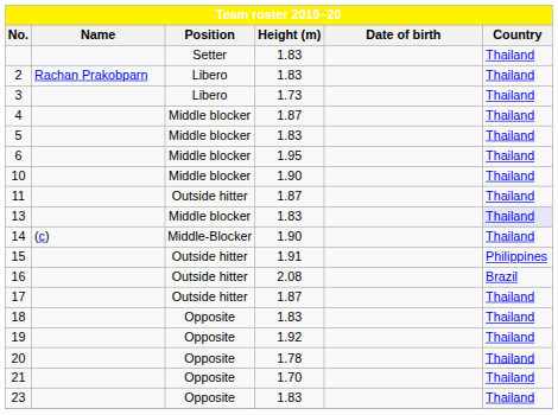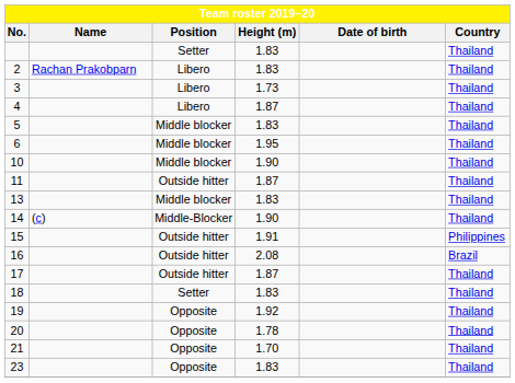 <table class="wikitable sortable" style="font-size:100%; text-align:center;">
 <tr>
 <th colspan="6" style="background:#fff200; color:#FFFFFF;">Team roster 2019–20</th>
 </tr>
 <tr>
 <th>No.</th>
 <th style="width:10em">Name</th>
 <th>Position</th>
 <th style="width:5em">Height (m)</th>
 <th style="width:12em">Date of birth</th>
 <th style="width:5em">Country</th>
 </tr>
 <tr>
 <td></td>
 <td align="left"></td>
 <td>Setter</td>
 <td>1.83</td>
 <td align="right"></td>
 <td align="left"> <a href='#'>Thailand</a></td>
 </tr>
 <tr>
 <td>2</td>
 <td align="left"><a href='#'>Rachan Prakobparn</a></td>
 <td>Libero</td>
 <td>1.83</td>
 <td align="right"></td>
 <td align="left"> <a href='#'>Thailand</a></td>
 </tr>
 <tr>
 <td>3</td>
 <td align="left"></td>
 <td>Libero</td>
 <td>1.73</td>
 <td align="right"></td>
 <td align="left"> <a href='#'>Thailand</a></td>
 </tr>
 <tr>
 <td>4</td>
 <td align="left"></td>
-<td>Middle blocker</td>
+<td>Libero</td>
 <td>1.87</td>
 <td align="right"></td>
 <td align="left"> <a href='#'>Thailand</a></td>
 </tr>
 <tr>
 <td>5</td>
 <td align="left"></td>
 <td>Middle blocker</td>
 <td>1.83</td>
 <td align="right"></td>
 <td align="left"> <a href='#'>Thailand</a></td>
 </tr>
 <tr>
 <td>6</td>
 <td align="left"></td>
 <td>Middle blocker</td>
 <td>1.95</td>
 <td align="right"></td>
 <td align="left"> <a href='#'>Thailand</a></td>
 </tr>
 <tr>
 <td>10</td>
 <td align="left"></td>
 <td>Middle blocker</td>
 <td>1.90</td>
 <td align="right"></td>
 <td align="left"> <a href='#'>Thailand</a></td>
 </tr>
 <tr>
 <td>11</td>
 <td align="left"></td>
 <td>Outside hitter</td>
 <td>1.87</td>
 <td align="right"></td>
 <td align="left"> <a href='#'>Thailand</a></td>
 </tr>
 <tr>
 <td>13</td>
 <td align="left"></td>
 <td>Middle blocker</td>
 <td>1.83</td>
 <td align="right"></td>
-<td align="left" style="background: lavender;"> <a href='#'>Thailand</a></td>
+<td align="left"> <a href='#'>Thailand</a></td>
 </tr>
 <tr>
 <td>14</td>
 <td align="left"> (<a href='#'>c</a>)</td>
 <td>Middle-Blocker</td>
 <td>1.90</td>
 <td align="right"></td>
 <td align="left"> <a href='#'>Thailand</a></td>
 </tr>
 <tr>
 <td>15</td>
 <td align="left"></td>
 <td>Outside hitter</td>
 <td>1.91</td>
 <td align="right"></td>
 <td align="left"> <a href='#'>Philippines</a></td>
 </tr>
 <tr>
 <td>16</td>
 <td align="left"></td>
 <td>Outside hitter</td>
 <td>2.08</td>
 <td align="right"></td>
 <td align="left"> <a href='#'>Brazil</a></td>
 </tr>
 <tr>
 <td>17</td>
 <td align="left"></td>
 <td>Outside hitter</td>
 <td>1.87</td>
 <td align="right"></td>
 <td align="left"> <a href='#'>Thailand</a></td>
 </tr>
 <tr>
 <td>18</td>
 <td align="left"></td>
-<td>Opposite</td>
+<td>Setter</td>
 <td>1.83</td>
 <td align="right"></td>
 <td align="left"> <a href='#'>Thailand</a></td>
 </tr>
 <tr>
 <td>19</td>
 <td align="left"></td>
 <td>Opposite</td>
 <td>1.92</td>
 <td align="right"></td>
 <td align="left"> <a href='#'>Thailand</a></td>
 </tr>
 <tr>
 <td>20</td>
 <td align="left"></td>
 <td>Opposite</td>
 <td>1.78</td>
 <td align="right"></td>
 <td align="left"> <a href='#'>Thailand</a></td>
 </tr>
 <tr>
 <td>21</td>
 <td align="left"></td>
 <td>Opposite</td>
 <td>1.70</td>
 <td align="right"></td>
 <td align="left"> <a href='#'>Thailand</a></td>
 </tr>
 <tr>
 <td>23</td>
 <td align="left"></td>
 <td>Opposite</td>
 <td>1.83</td>
 <td align="right"></td>
 <td align="left"> <a href='#'>Thailand</a></td>
 </tr>
 <tr>
 </tr>
 </table>
